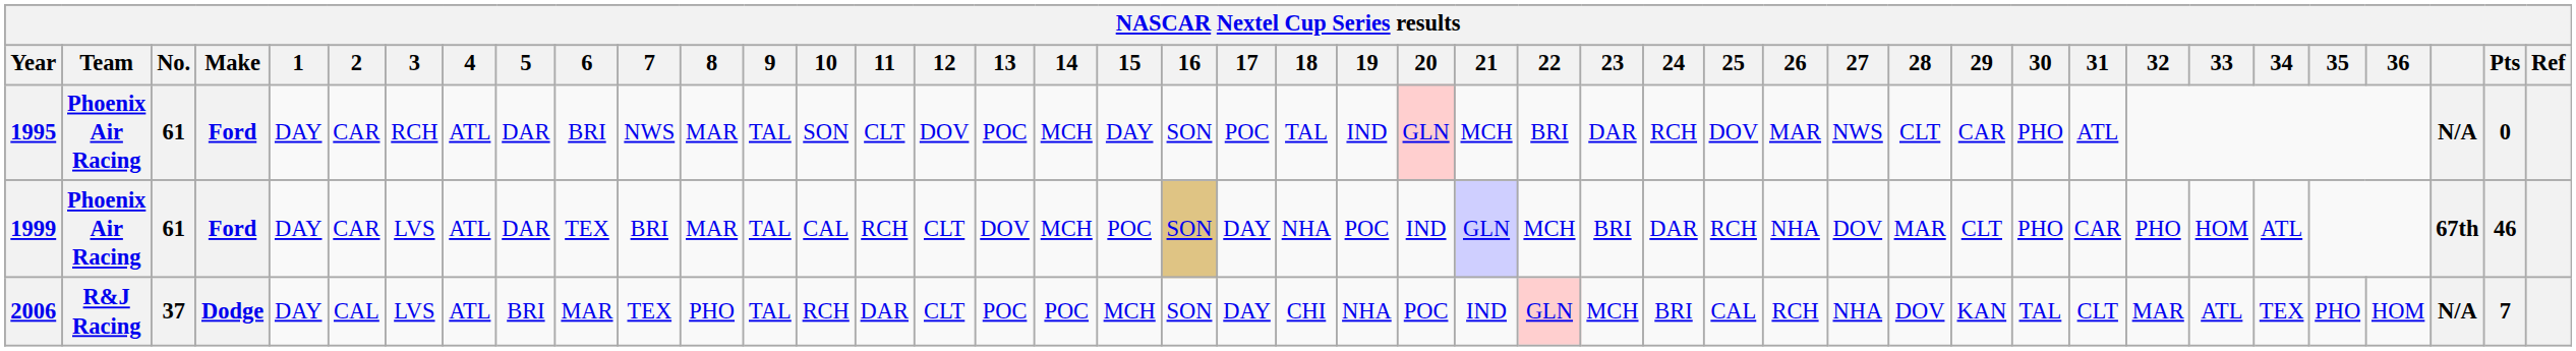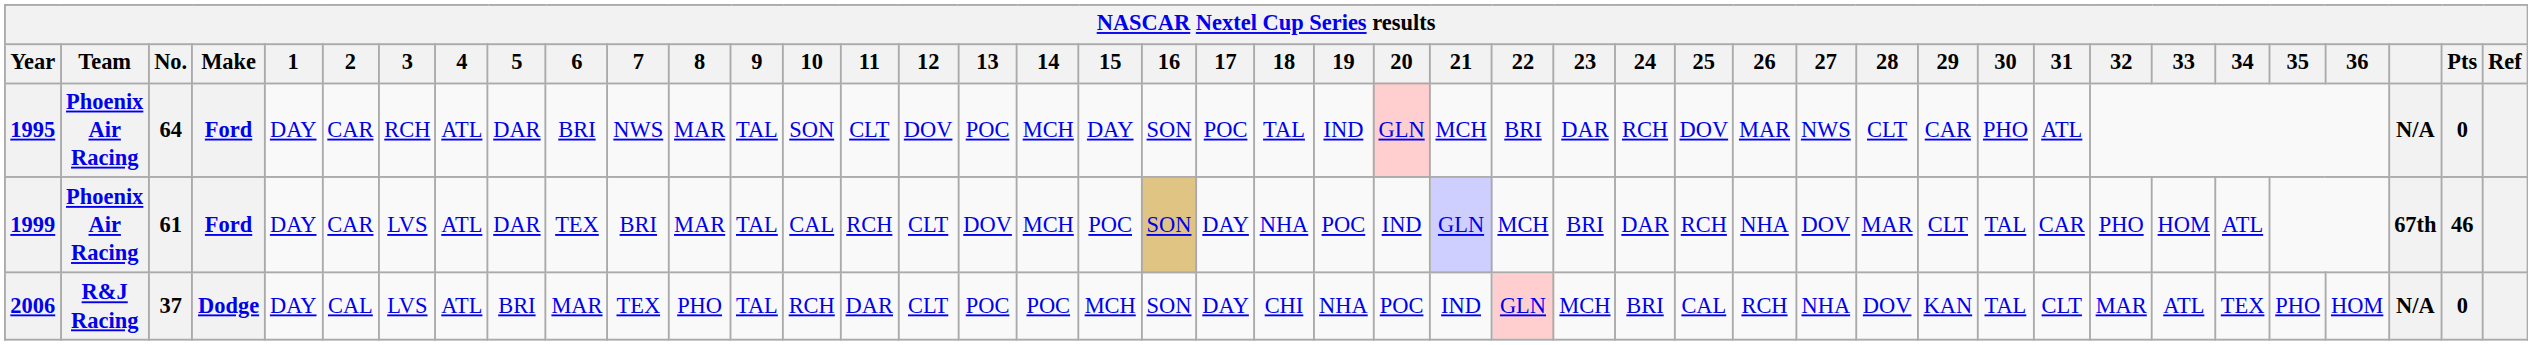 <table class="wikitable" style="text-align:center; font-size:75%">
 <tr>
 <th colspan=45><a href='#'>NASCAR</a> <a href='#'>Nextel Cup Series</a> results</th>
 </tr>
 <tr>
 <th>Year</th>
 <th>Team</th>
 <th>No.</th>
 <th>Make</th>
 <th>1</th>
 <th>2</th>
 <th>3</th>
 <th>4</th>
 <th>5</th>
 <th>6</th>
 <th>7</th>
 <th>8</th>
 <th>9</th>
 <th>10</th>
 <th>11</th>
 <th>12</th>
 <th>13</th>
 <th>14</th>
 <th>15</th>
 <th>16</th>
 <th>17</th>
 <th>18</th>
 <th>19</th>
 <th>20</th>
 <th>21</th>
 <th>22</th>
 <th>23</th>
 <th>24</th>
 <th>25</th>
 <th>26</th>
 <th>27</th>
 <th>28</th>
 <th>29</th>
 <th>30</th>
 <th>31</th>
 <th>32</th>
 <th>33</th>
 <th>34</th>
 <th>35</th>
 <th>36</th>
 <th></th>
 <th>Pts</th>
 <th>Ref</th>
 </tr>
 <tr>
 <th><a href='#'>1995</a></th>
 <th><a href='#'>Phoenix Air Racing</a></th>
-<th>61</th>
+<th>64</th>
 <th><a href='#'>Ford</a></th>
 <td><a href='#'>DAY</a></td>
 <td><a href='#'>CAR</a></td>
 <td><a href='#'>RCH</a></td>
 <td><a href='#'>ATL</a></td>
 <td><a href='#'>DAR</a></td>
 <td><a href='#'>BRI</a></td>
 <td><a href='#'>NWS</a></td>
 <td><a href='#'>MAR</a></td>
 <td><a href='#'>TAL</a></td>
 <td><a href='#'>SON</a></td>
 <td><a href='#'>CLT</a></td>
 <td><a href='#'>DOV</a></td>
 <td><a href='#'>POC</a></td>
 <td><a href='#'>MCH</a></td>
 <td><a href='#'>DAY</a></td>
 <td><a href='#'>SON</a></td>
 <td><a href='#'>POC</a></td>
 <td><a href='#'>TAL</a></td>
 <td><a href='#'>IND</a></td>
 <td style="background:#FFCFCF;"><a href='#'>GLN</a><br></td>
 <td><a href='#'>MCH</a></td>
 <td><a href='#'>BRI</a></td>
 <td><a href='#'>DAR</a></td>
 <td><a href='#'>RCH</a></td>
 <td><a href='#'>DOV</a></td>
 <td><a href='#'>MAR</a></td>
 <td><a href='#'>NWS</a></td>
 <td><a href='#'>CLT</a></td>
 <td><a href='#'>CAR</a></td>
 <td><a href='#'>PHO</a></td>
 <td><a href='#'>ATL</a></td>
 <td colspan=5></td>
 <th>N/A</th>
 <th>0</th>
 <th></th>
 </tr>
 <tr>
 <th><a href='#'>1999</a></th>
 <th><a href='#'>Phoenix Air Racing</a></th>
 <th>61</th>
 <th><a href='#'>Ford</a></th>
 <td><a href='#'>DAY</a></td>
 <td><a href='#'>CAR</a></td>
 <td><a href='#'>LVS</a></td>
 <td><a href='#'>ATL</a></td>
 <td><a href='#'>DAR</a></td>
 <td><a href='#'>TEX</a></td>
 <td><a href='#'>BRI</a></td>
 <td><a href='#'>MAR</a></td>
 <td><a href='#'>TAL</a></td>
 <td><a href='#'>CAL</a></td>
 <td><a href='#'>RCH</a></td>
 <td><a href='#'>CLT</a></td>
 <td><a href='#'>DOV</a></td>
 <td><a href='#'>MCH</a></td>
 <td><a href='#'>POC</a></td>
 <td style="background:#DFC484;"><a href='#'>SON</a><br></td>
 <td><a href='#'>DAY</a></td>
 <td><a href='#'>NHA</a></td>
 <td><a href='#'>POC</a></td>
 <td><a href='#'>IND</a></td>
 <td style="background:#CFCFFF;"><a href='#'>GLN</a><br></td>
 <td><a href='#'>MCH</a></td>
 <td><a href='#'>BRI</a></td>
 <td><a href='#'>DAR</a></td>
 <td><a href='#'>RCH</a></td>
 <td><a href='#'>NHA</a></td>
 <td><a href='#'>DOV</a></td>
 <td><a href='#'>MAR</a></td>
 <td><a href='#'>CLT</a></td>
-<td><a href='#'>PHO</a></td>
+<td><a href='#'>TAL</a></td>
 <td><a href='#'>CAR</a></td>
 <td><a href='#'>PHO</a></td>
 <td><a href='#'>HOM</a></td>
 <td><a href='#'>ATL</a></td>
 <td colspan=2></td>
 <th>67th</th>
 <th>46</th>
 <th></th>
 </tr>
 <tr>
 <th><a href='#'>2006</a></th>
 <th><a href='#'>R&J Racing</a></th>
 <th>37</th>
 <th><a href='#'>Dodge</a></th>
 <td><a href='#'>DAY</a></td>
 <td><a href='#'>CAL</a></td>
 <td><a href='#'>LVS</a></td>
 <td><a href='#'>ATL</a></td>
 <td><a href='#'>BRI</a></td>
 <td><a href='#'>MAR</a></td>
 <td><a href='#'>TEX</a></td>
 <td><a href='#'>PHO</a></td>
 <td><a href='#'>TAL</a></td>
 <td><a href='#'>RCH</a></td>
 <td><a href='#'>DAR</a></td>
 <td><a href='#'>CLT</a></td>
 <td><a href='#'>POC</a></td>
 <td><a href='#'>POC</a></td>
 <td><a href='#'>MCH</a></td>
 <td><a href='#'>SON</a></td>
 <td><a href='#'>DAY</a></td>
 <td><a href='#'>CHI</a></td>
 <td><a href='#'>NHA</a></td>
 <td><a href='#'>POC</a></td>
 <td><a href='#'>IND</a></td>
 <td style="background:#FFCFCF;"><a href='#'>GLN</a><br></td>
 <td><a href='#'>MCH</a></td>
 <td><a href='#'>BRI</a></td>
 <td><a href='#'>CAL</a></td>
 <td><a href='#'>RCH</a></td>
 <td><a href='#'>NHA</a></td>
 <td><a href='#'>DOV</a></td>
 <td><a href='#'>KAN</a></td>
 <td><a href='#'>TAL</a></td>
 <td><a href='#'>CLT</a></td>
 <td><a href='#'>MAR</a></td>
 <td><a href='#'>ATL</a></td>
 <td><a href='#'>TEX</a></td>
 <td><a href='#'>PHO</a></td>
 <td><a href='#'>HOM</a></td>
 <th>N/A</th>
-<th>7</th>
+<th>0</th>
 <th></th>
 </tr>
 </table>
